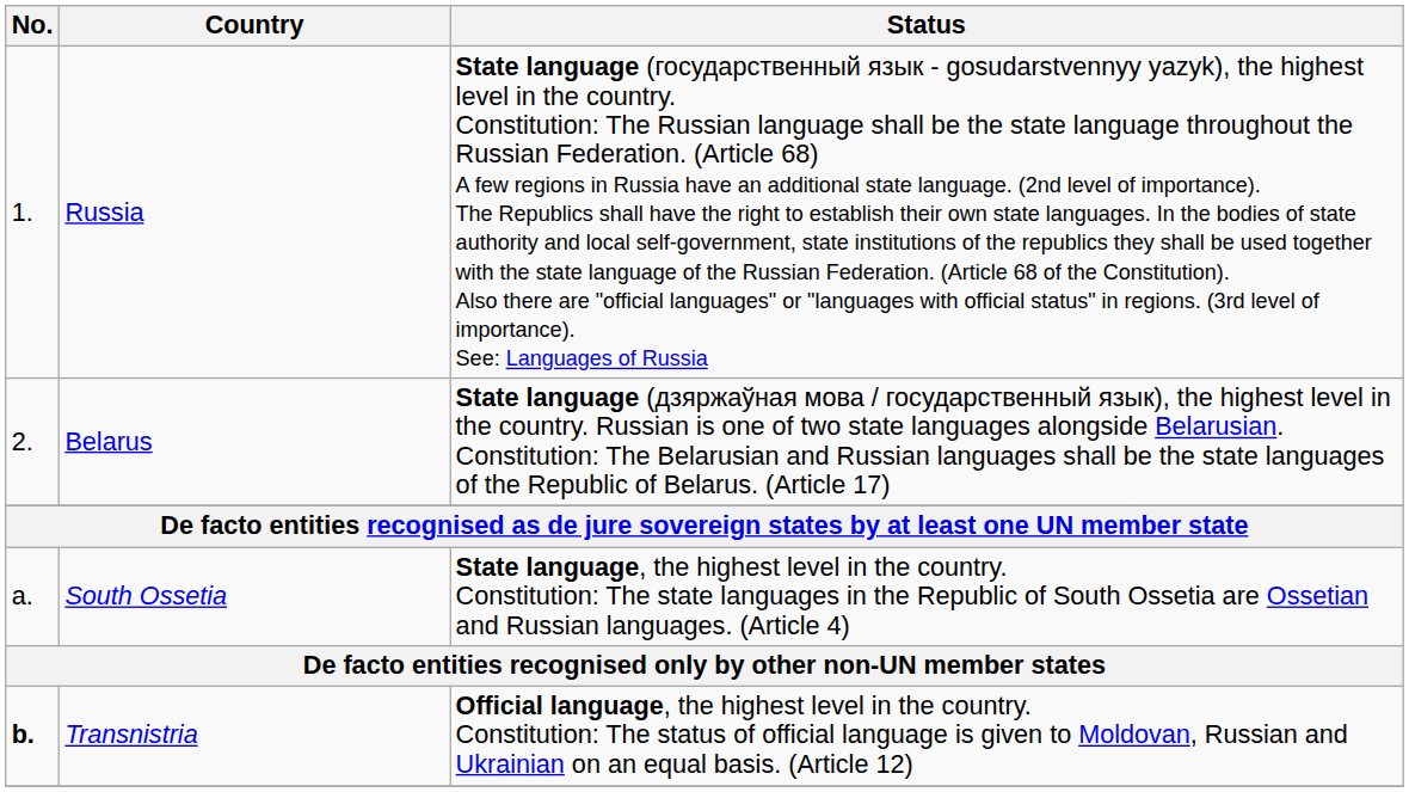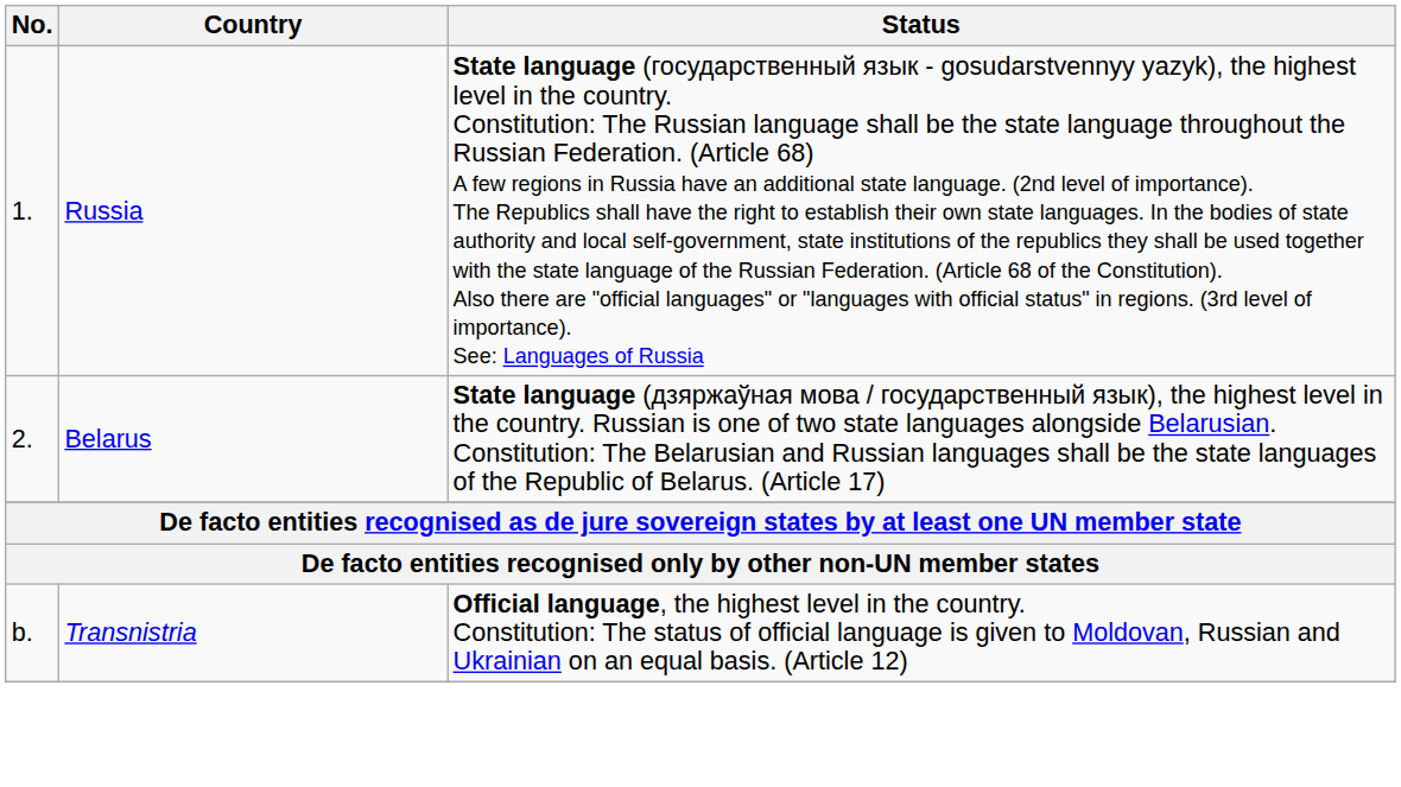 <table class="wikitable sortable">
 <tr>
 <th scope="col">No.</th>
 <th width=235 scope="col">Country</th>
 <th scope="col">Status</th>
 </tr>
 <tr>
 <td>1.</td>
 <td><a href='#'>Russia</a></td>
 <td><strong>State language</strong> (государственный язык - gosudarstvennyy yazyk), the highest level in the country.<br>Constitution: The Russian language shall be the state language throughout the Russian Federation. (Article 68)<br><small>A few regions in Russia have an additional state language. (2nd level of importance).<br>The Republics shall have the right to establish their own state languages. In the bodies of state authority and local self-government, state institutions of the republics they shall be used together with the state language of the Russian Federation. (Article 68 of the Constitution).<br>Also there are "official languages" or "languages with official status" in regions. (3rd level of importance).</small><br><small>See: <a href='#'>Languages of Russia</a></small></td>
 </tr>
 <tr>
 <td>2.</td>
 <td><a href='#'>Belarus</a></td>
 <td><strong>State language</strong> (дзяржаўная мова / государственный язык), the highest level in the country. Russian is one of two state languages alongside <a href='#'>Belarusian</a>.<br>Constitution: The Belarusian and Russian languages shall be the state languages of the Republic of Belarus. (Article 17)</td>
 </tr>
 <tr>
 </tr>
 <tr>
 <th colspan="3">De facto entities <a href='#'>recognised as de jure sovereign states by at least one UN member state</a></th>
 </tr>
 <tr>
-<td>a.</td>
-<td><em><a href='#'>South Ossetia</a></em></td>
-<td><strong>State language</strong>, the highest level in the country.<br>Constitution: The state languages in the Republic of South Ossetia are <a href='#'>Ossetian</a> and Russian languages. (Article 4)</td>
-</tr>
-<tr>
 <th colspan="3">De facto entities recognised only by other non-UN member states</th>
 </tr>
 <tr>
-<td><strong>b.</strong></td>
+<td>b.</td>
 <td><em><a href='#'>Transnistria</a></em></td>
 <td><strong>Official language</strong>, the highest level in the country.<br>Constitution: The status of official language is given to <a href='#'>Moldovan</a>, Russian and <a href='#'>Ukrainian</a> on an equal basis. (Article 12)</td>
 </tr>
 <tr>
 </tr>
 </table>
